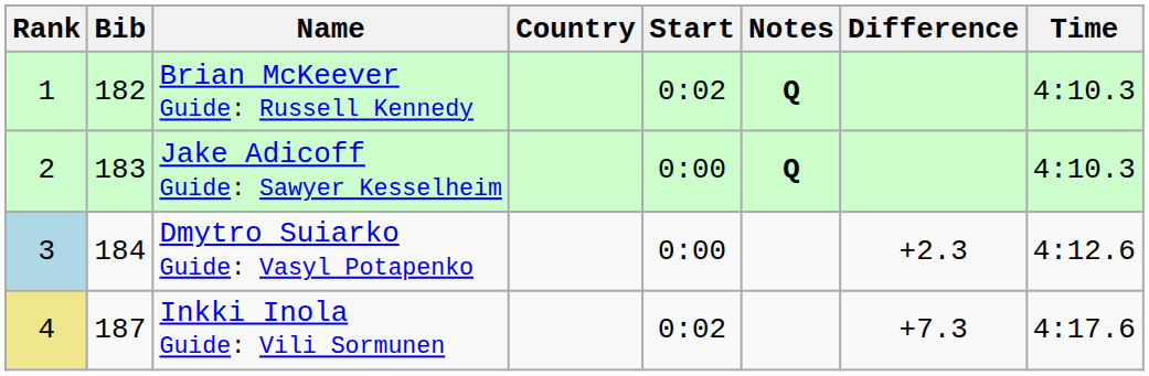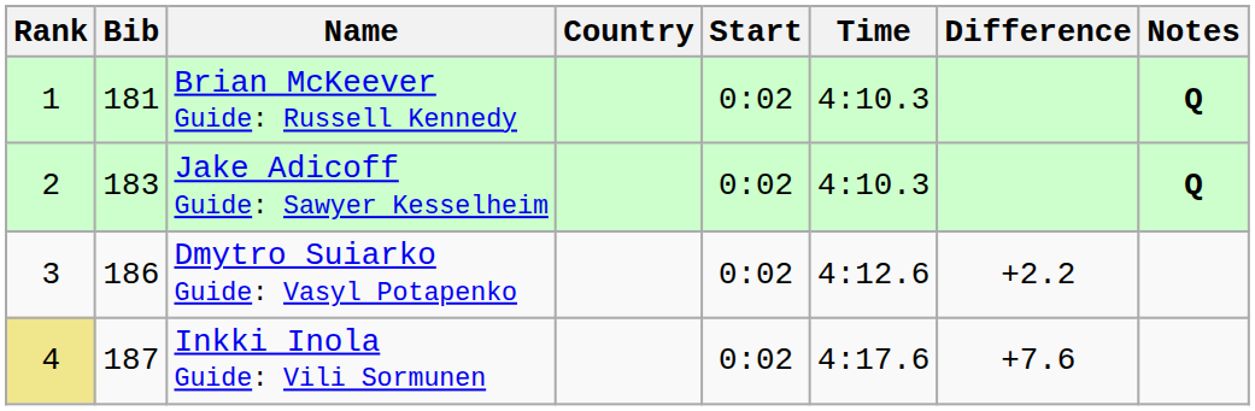 <table class="wikitable sortable" style="text-align:center">
 <tr>
 <th>Rank</th>
 <th>Bib</th>
 <th>Name</th>
 <th>Country</th>
 <th>Start</th>
+<th>Time</th>
+<th>Difference</th>
 <th>Notes</th>
-<th>Difference</th>
-<th>Time</th>
 </tr>
 <tr bgcolor=ccffcc>
 <td>1</td>
-<td>182</td>
+<td>181</td>
 <td align=left><a href='#'>Brian McKeever</a><br><small><a href='#'>Guide</a>: <a href='#'>Russell Kennedy</a></small></td>
 <td align=left></td>
 <td>0:02</td>
+<td>4:10.3</td>
+<td></td>
 <td><strong>Q</strong></td>
-<td></td>
-<td>4:10.3</td>
 </tr>
 <tr bgcolor=ccffcc>
 <td>2</td>
 <td>183</td>
 <td align=left><a href='#'>Jake Adicoff</a><br><small><a href='#'>Guide</a>: <a href='#'>Sawyer Kesselheim</a></small></td>
 <td align=left></td>
-<td>0:00</td>
+<td>0:02</td>
+<td>4:10.3</td>
+<td></td>
 <td><strong>Q</strong></td>
-<td></td>
-<td>4:10.3</td>
 </tr>
 <tr>
-<td style="background: lightblue;">3</td>
-<td>184</td>
+<td>3</td>
+<td>186</td>
 <td align=left><a href='#'>Dmytro Suiarko</a><br><small><a href='#'>Guide</a>: <a href='#'>Vasyl Potapenko</a></small></td>
 <td align=left></td>
-<td>0:00</td>
+<td>0:02</td>
+<td>4:12.6</td>
+<td>+2.2</td>
 <td></td>
-<td>+2.3</td>
-<td>4:12.6</td>
 </tr>
 <tr>
 <td style="background: khaki;">4</td>
 <td>187</td>
 <td align=left><a href='#'>Inkki Inola</a><br><small><a href='#'>Guide</a>: <a href='#'>Vili Sormunen</a></small></td>
 <td align=left></td>
 <td>0:02</td>
+<td>4:17.6</td>
+<td>+7.6</td>
 <td></td>
-<td>+7.3</td>
-<td>4:17.6</td>
 </tr>
 </table>
